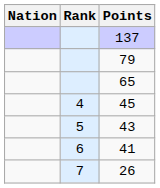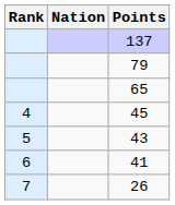 <table class="wikitable sortable" style="text-align:center">
 <tr>
+<th>Rank</th>
 <th>Nation</th>
-<th>Rank</th>
 <th>Points</th>
 </tr>
 <tr style="background-color:#ccccff">
+<td bgcolor = DDEEFF></td>
 <td align=left></td>
-<td bgcolor = DDEEFF></td>
 <td>137</td>
 </tr>
 <tr>
+<td bgcolor = DDEEFF></td>
 <td align=left></td>
-<td bgcolor = DDEEFF></td>
 <td>79</td>
 </tr>
 <tr>
+<td bgcolor = DDEEFF></td>
 <td align=left></td>
-<td bgcolor = DDEEFF></td>
 <td>65</td>
 </tr>
 <tr>
+<td bgcolor = DDEEFF>4</td>
 <td align=left></td>
-<td bgcolor = DDEEFF>4</td>
 <td>45</td>
 </tr>
 <tr>
+<td bgcolor = DDEEFF>5</td>
 <td align=left></td>
-<td bgcolor = DDEEFF>5</td>
 <td>43</td>
 </tr>
 <tr>
+<td bgcolor = DDEEFF>6</td>
 <td align=left></td>
-<td bgcolor = DDEEFF>6</td>
 <td>41</td>
 </tr>
 <tr>
+<td bgcolor = DDEEFF>7</td>
 <td align=left></td>
-<td bgcolor = DDEEFF>7</td>
 <td>26</td>
 </tr>
 </table>
